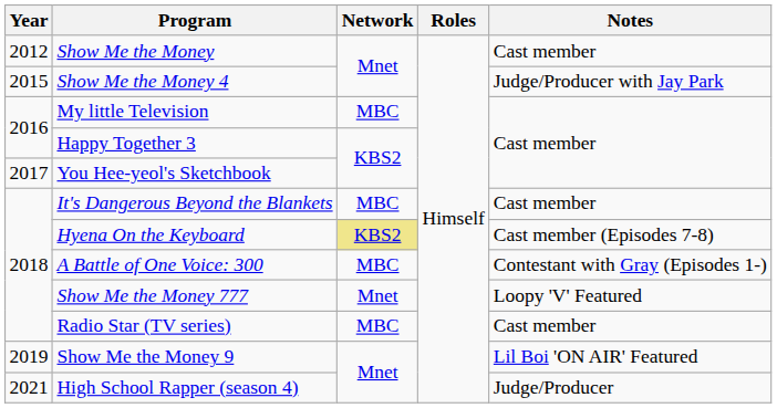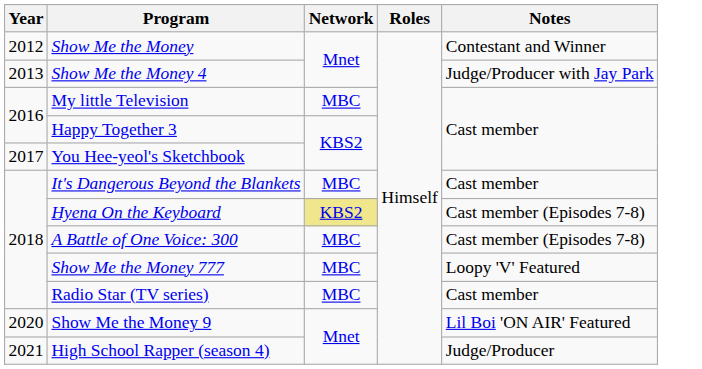 <table class="wikitable">
 <tr>
 <th>Year</th>
 <th>Program</th>
 <th>Network</th>
 <th>Roles</th>
 <th>Notes</th>
 </tr>
 <tr>
 <td>2012</td>
 <td><em><a href='#'>Show Me the Money</a></em></td>
 <td rowspan="2" align="center"><a href='#'>Mnet</a></td>
 <td rowspan="12">Himself</td>
-<td>Cast member</td>
+<td>Contestant and Winner</td>
 </tr>
 <tr>
-<td>2015</td>
+<td>2013</td>
 <td><em><a href='#'>Show Me the Money 4</a></em></td>
 <td>Judge/Producer with <a href='#'>Jay Park</a></td>
 </tr>
 <tr>
 <td rowspan="2">2016</td>
 <td><a href='#'>My little Television</a></td>
 <td align="center"><a href='#'>MBC</a></td>
 <td rowspan="3">Cast member</td>
 </tr>
 <tr>
 <td><a href='#'>Happy Together 3</a></td>
 <td rowspan="2" align="center"><a href='#'>KBS2</a></td>
 </tr>
 <tr>
 <td>2017</td>
 <td><a href='#'>You Hee-yeol's Sketchbook</a></td>
 </tr>
 <tr>
 <td rowspan="5">2018</td>
 <td><em><a href='#'>It's Dangerous Beyond the Blankets</a></em></td>
 <td align="center"><a href='#'>MBC</a></td>
 <td>Cast member</td>
 </tr>
 <tr>
 <td><em><a href='#'>Hyena On the Keyboard</a></em></td>
 <td align="center" style="background: khaki;"><a href='#'>KBS2</a></td>
 <td>Cast member (Episodes 7-8)</td>
 </tr>
 <tr>
 <td><em><a href='#'>A Battle of One Voice: 300</a></em></td>
 <td align="center"><a href='#'>MBC</a></td>
-<td>Contestant with <a href='#'>Gray</a> (Episodes 1-)</td>
+<td>Cast member (Episodes 7-8)</td>
 </tr>
 <tr>
 <td><em><a href='#'>Show Me the Money 777</a></em></td>
-<td align="center"><a href='#'>Mnet</a></td>
+<td align="center"><a href='#'>MBC</a></td>
 <td>Loopy 'V' Featured</td>
 </tr>
 <tr>
 <td><a href='#'>Radio Star (TV series)</a></td>
 <td align="center"><a href='#'>MBC</a></td>
 <td>Cast member</td>
 </tr>
 <tr>
-<td>2019</td>
+<td>2020</td>
 <td><a href='#'>Show Me the Money 9</a></td>
 <td rowspan="2" align="center"><a href='#'>Mnet</a></td>
 <td><a href='#'>Lil Boi</a> 'ON AIR' Featured</td>
 </tr>
 <tr>
 <td>2021</td>
 <td><a href='#'>High School Rapper (season 4)</a></td>
 <td>Judge/Producer</td>
 </tr>
 </table>
